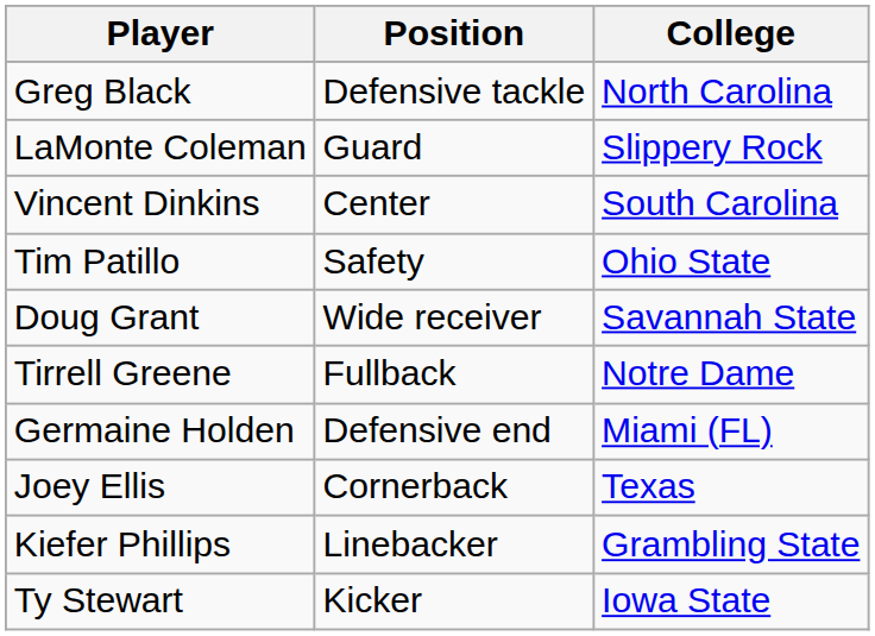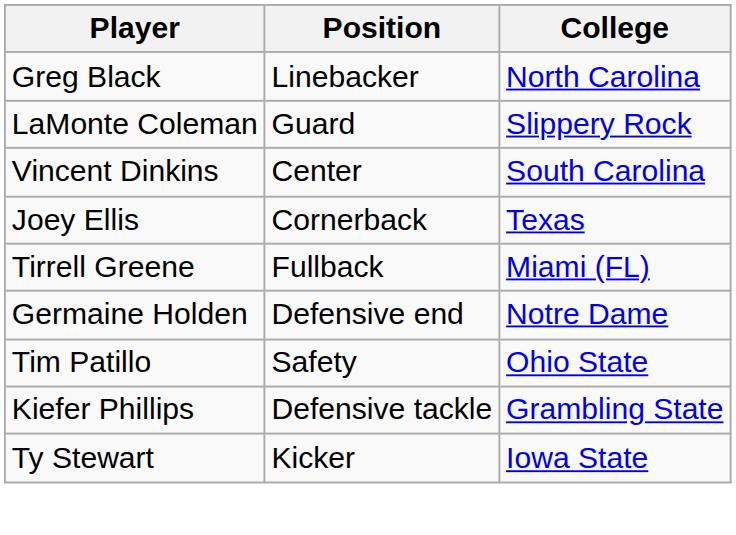 <table class="wikitable">
 <tr>
 <th>Player</th>
 <th>Position</th>
 <th>College</th>
 </tr>
 <tr>
 <td>Greg Black</td>
-<td>Defensive tackle</td>
+<td>Linebacker</td>
 <td><a href='#'>North Carolina</a></td>
 </tr>
 <tr>
 <td>LaMonte Coleman</td>
 <td>Guard</td>
 <td><a href='#'>Slippery Rock</a></td>
 </tr>
 <tr>
 <td>Vincent Dinkins</td>
 <td>Center</td>
 <td><a href='#'>South Carolina</a></td>
 </tr>
 <tr>
+<td>Joey Ellis</td>
+<td>Cornerback</td>
+<td><a href='#'>Texas</a></td>
+</tr>
+<tr>
+<td>Tirrell Greene</td>
+<td>Fullback</td>
+<td><a href='#'>Miami (FL)</a></td>
+</tr>
+<tr>
+<td>Germaine Holden</td>
+<td>Defensive end</td>
+<td><a href='#'>Notre Dame</a></td>
+</tr>
+<tr>
 <td>Tim Patillo</td>
 <td>Safety</td>
 <td><a href='#'>Ohio State</a></td>
 </tr>
 <tr>
-<td>Doug Grant</td>
-<td>Wide receiver</td>
-<td><a href='#'>Savannah State</a></td>
-</tr>
-<tr>
-<td>Tirrell Greene</td>
-<td>Fullback</td>
-<td><a href='#'>Notre Dame</a></td>
-</tr>
-<tr>
-<td>Germaine Holden</td>
-<td>Defensive end</td>
-<td><a href='#'>Miami (FL)</a></td>
-</tr>
-<tr>
-<td>Joey Ellis</td>
-<td>Cornerback</td>
-<td><a href='#'>Texas</a></td>
-</tr>
-<tr>
 <td>Kiefer Phillips</td>
-<td>Linebacker</td>
+<td>Defensive tackle</td>
 <td><a href='#'>Grambling State</a></td>
 </tr>
 <tr>
 <td>Ty Stewart</td>
 <td>Kicker</td>
 <td><a href='#'>Iowa State</a></td>
 </tr>
 </table>
